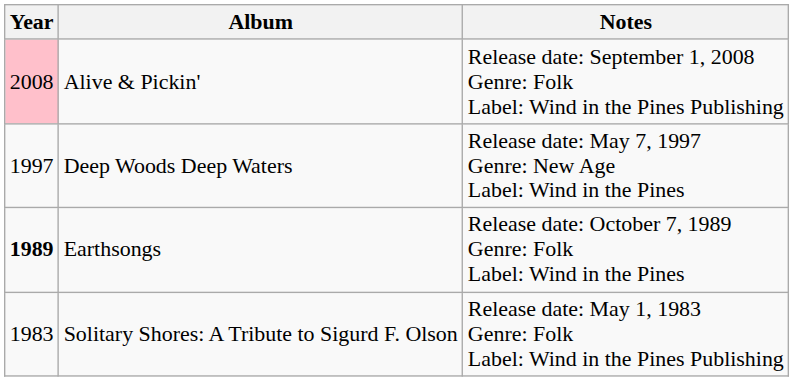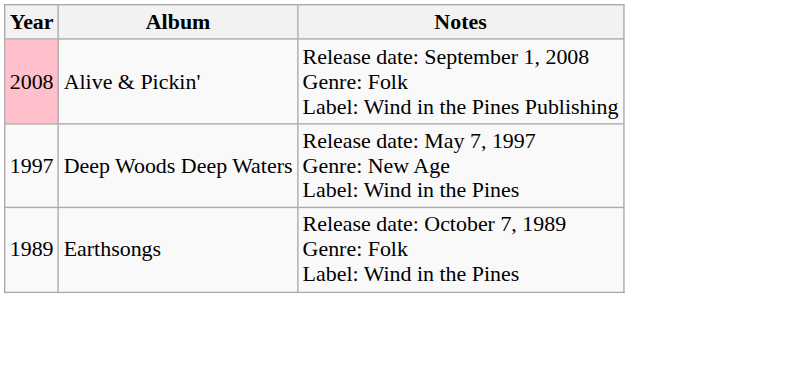 <table class="wikitable">
 <tr>
 <th>Year</th>
 <th>Album</th>
 <th>Notes</th>
 </tr>
 <tr>
 <td style="background: pink;">2008</td>
 <td>Alive & Pickin'</td>
 <td>Release date: September 1, 2008<br>Genre: Folk<br>Label: Wind in the Pines Publishing</td>
 </tr>
 <tr>
 <td>1997</td>
 <td>Deep Woods Deep Waters</td>
 <td>Release date: May 7, 1997<br>Genre: New Age<br>Label: Wind in the Pines</td>
 </tr>
 <tr>
-<td><strong>1989</strong></td>
+<td>1989</td>
 <td>Earthsongs</td>
 <td>Release date: October 7, 1989<br>Genre: Folk<br>Label: Wind in the Pines</td>
 </tr>
-<tr>
-<td>1983</td>
-<td>Solitary Shores: A Tribute to Sigurd F. Olson</td>
-<td>Release date: May 1, 1983<br>Genre: Folk<br>Label: Wind in the Pines Publishing</td>
-</tr>
 </table>
